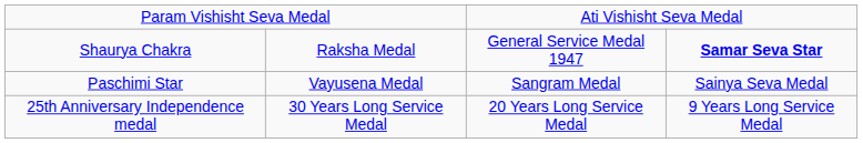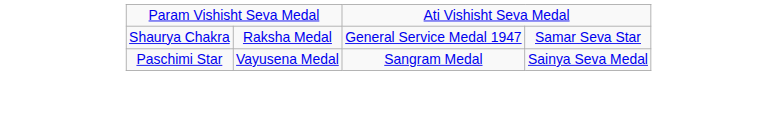 <table class="wikitable" style="margin:1em auto; text-align:center;">
 <tr>
 <td colspan="2"><a href='#'>Param Vishisht Seva Medal</a></td>
 <td colspan="2"><a href='#'>Ati Vishisht Seva Medal</a></td>
 </tr>
 <tr>
 <td colspan="1"><a href='#'>Shaurya Chakra</a></td>
 <td><a href='#'>Raksha Medal</a></td>
 <td colspan="1"><a href='#'>General Service Medal 1947</a></td>
-<td colspan="1"><strong><a href='#'>Samar Seva Star</a></strong></td>
+<td colspan="1"><a href='#'>Samar Seva Star</a></td>
 </tr>
 <tr>
 <td><a href='#'>Paschimi Star</a></td>
 <td colspan= "1" style="text-align:center;"><a href='#'>Vayusena Medal</a></td>
 <td><a href='#'>Sangram Medal</a></td>
 <td><a href='#'>Sainya Seva Medal</a></td>
 </tr>
-<tr>
-<td><a href='#'>25th Anniversary Independence medal</a></td>
-<td><a href='#'>30 Years Long Service Medal</a></td>
-<td><a href='#'>20 Years Long Service Medal</a></td>
-<td><a href='#'>9 Years Long Service Medal</a></td>
-</tr>
 </table>
